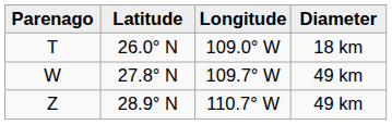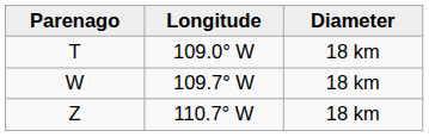 <table class="wikitable">
 <tr>
 <th width="25%" style="background:#eeeeee;">Parenago</th>
-<th width="25%" style="background:#eeeeee;">Latitude</th>
 <th width="25%" style="background:#eeeeee;">Longitude</th>
 <th width="25%" style="background:#eeeeee;">Diameter</th>
 </tr>
 <tr>
 <td align="center">T</td>
-<td align="center">26.0° N</td>
 <td align="center">109.0° W</td>
 <td align="center">18 km</td>
 </tr>
 <tr>
 <td align="center">W</td>
-<td align="center">27.8° N</td>
 <td align="center">109.7° W</td>
-<td align="center">49 km</td>
+<td align="center">18 km</td>
 </tr>
 <tr>
 <td align="center">Z</td>
-<td align="center">28.9° N</td>
 <td align="center">110.7° W</td>
-<td align="center">49 km</td>
+<td align="center">18 km</td>
 </tr>
 </table>
